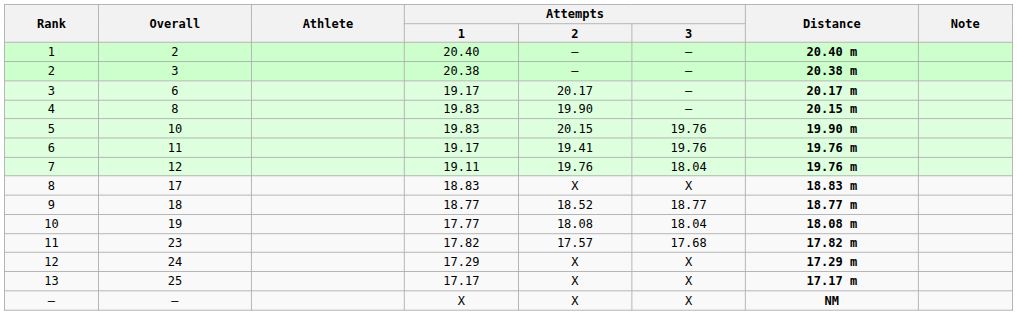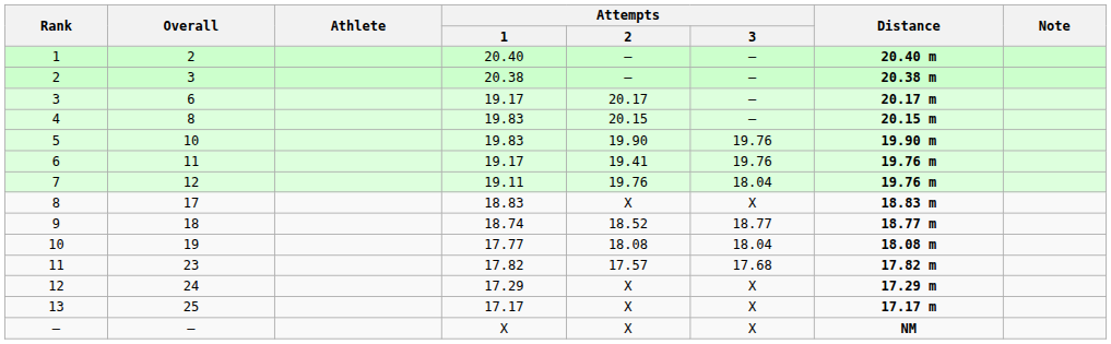 <table class="wikitable" style=" text-align:center; font-size:110%;" width="95%">
 <tr>
 <th rowspan="2">Rank</th>
 <th rowspan="2">Overall</th>
 <th rowspan="2">Athlete</th>
 <th colspan="3">Attempts</th>
 <th rowspan="2">Distance</th>
 <th rowspan="2">Note</th>
 </tr>
 <tr>
 <th>1</th>
 <th>2</th>
 <th>3</th>
 </tr>
 <tr style="background:#ccffcc;">
 <td>1</td>
 <td>2</td>
 <td align=left></td>
 <td>20.40</td>
 <td>—</td>
 <td>—</td>
 <td><strong>20.40 m </strong></td>
 <td></td>
 </tr>
 <tr style="background:#ccffcc;">
 <td>2</td>
 <td>3</td>
 <td align=left></td>
 <td>20.38</td>
 <td>—</td>
 <td>—</td>
 <td><strong>20.38 m </strong></td>
 <td></td>
 </tr>
 <tr style="background:#ddffdd;">
 <td>3</td>
 <td>6</td>
 <td align=left></td>
 <td>19.17</td>
 <td>20.17</td>
 <td>—</td>
 <td><strong>20.17 m </strong></td>
 <td></td>
 </tr>
 <tr style="background:#ddffdd;">
 <td>4</td>
 <td>8</td>
 <td align=left></td>
 <td>19.83</td>
-<td>19.90</td>
+<td>20.15</td>
 <td>—</td>
 <td><strong>20.15 m </strong></td>
 <td></td>
 </tr>
 <tr style="background:#ddffdd;">
 <td>5</td>
 <td>10</td>
 <td align=left></td>
 <td>19.83</td>
-<td>20.15</td>
+<td>19.90</td>
 <td>19.76</td>
 <td><strong>19.90 m </strong></td>
 <td></td>
 </tr>
 <tr style="background:#ddffdd;">
 <td>6</td>
 <td>11</td>
 <td align=left></td>
 <td>19.17</td>
 <td>19.41</td>
 <td>19.76</td>
 <td><strong>19.76 m </strong></td>
 <td></td>
 </tr>
 <tr style="background:#ddffdd;">
 <td>7</td>
 <td>12</td>
 <td align=left></td>
 <td>19.11</td>
 <td>19.76</td>
 <td>18.04</td>
 <td><strong>19.76 m </strong></td>
 <td></td>
 </tr>
 <tr>
 <td>8</td>
 <td>17</td>
 <td align=left></td>
 <td>18.83</td>
 <td>X</td>
 <td>X</td>
 <td><strong>18.83 m </strong></td>
 <td></td>
 </tr>
 <tr>
 <td>9</td>
 <td>18</td>
 <td align=left></td>
-<td>18.77</td>
+<td>18.74</td>
 <td>18.52</td>
 <td>18.77</td>
 <td><strong>18.77 m </strong></td>
 <td></td>
 </tr>
 <tr>
 <td>10</td>
 <td>19</td>
 <td align=left></td>
 <td>17.77</td>
 <td>18.08</td>
 <td>18.04</td>
 <td><strong>18.08 m </strong></td>
 <td></td>
 </tr>
 <tr>
 <td>11</td>
 <td>23</td>
 <td align=left></td>
 <td>17.82</td>
 <td>17.57</td>
 <td>17.68</td>
 <td><strong>17.82 m </strong></td>
 <td></td>
 </tr>
 <tr>
 <td>12</td>
 <td>24</td>
 <td align=left></td>
 <td>17.29</td>
 <td>X</td>
 <td>X</td>
 <td><strong>17.29 m </strong></td>
 <td></td>
 </tr>
 <tr>
 <td>13</td>
 <td>25</td>
 <td align=left></td>
 <td>17.17</td>
 <td>X</td>
 <td>X</td>
 <td><strong>17.17 m </strong></td>
 <td></td>
 </tr>
 <tr>
 <td>—</td>
 <td>—</td>
 <td align=left></td>
 <td>X</td>
 <td>X</td>
 <td>X</td>
 <td><strong>NM </strong></td>
 </tr>
 </table>
